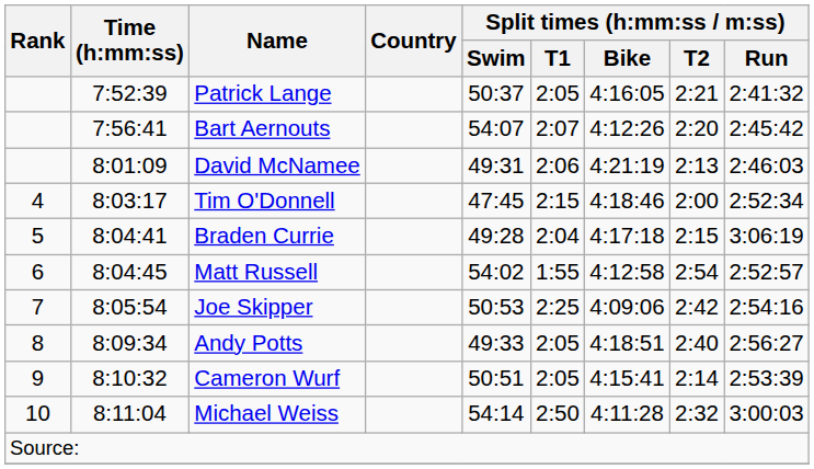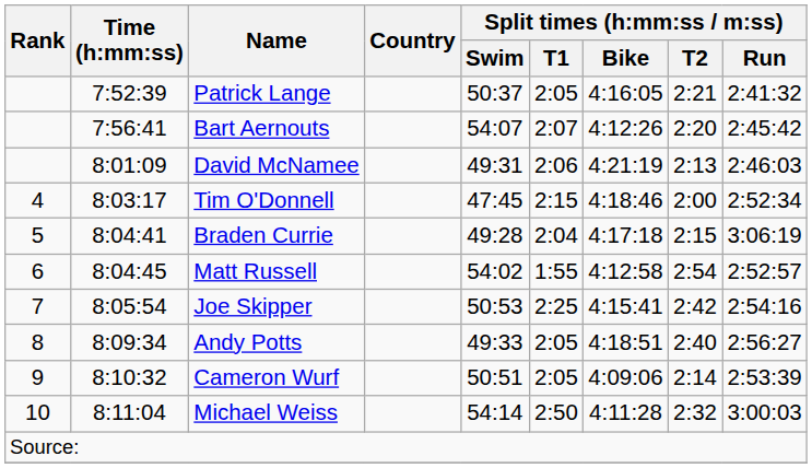 <table class="wikitable sortable" style="text-align:center">
 <tr>
 <th data-sort-type="number" rowspan=2>Rank</th>
 <th rowspan=2>Time<br>(h:mm:ss)</th>
 <th rowspan=2>Name</th>
 <th rowspan=2>Country</th>
 <th colspan=5>Split times (h:mm:ss / m:ss)</th>
 </tr>
 <tr>
 <th>Swim</th>
 <th>T1</th>
 <th>Bike</th>
 <th>T2</th>
 <th>Run</th>
 </tr>
 <tr>
 <td></td>
 <td>7:52:39</td>
 <td align="left"><a href='#'>Patrick Lange</a></td>
 <td align="left"></td>
 <td>50:37</td>
 <td>2:05</td>
 <td>4:16:05</td>
 <td>2:21</td>
 <td>2:41:32</td>
 </tr>
 <tr>
 <td></td>
 <td>7:56:41</td>
 <td align="left"><a href='#'>Bart Aernouts</a></td>
 <td align="left"></td>
 <td>54:07</td>
 <td>2:07</td>
 <td>4:12:26</td>
 <td>2:20</td>
 <td>2:45:42</td>
 </tr>
 <tr>
 <td></td>
 <td>8:01:09</td>
 <td align="left"><a href='#'>David McNamee</a></td>
 <td align="left"></td>
 <td>49:31</td>
 <td>2:06</td>
 <td>4:21:19</td>
 <td>2:13</td>
 <td>2:46:03</td>
 </tr>
 <tr>
 <td>4</td>
 <td>8:03:17</td>
 <td align="left"><a href='#'>Tim O'Donnell</a></td>
 <td align="left"></td>
 <td>47:45</td>
 <td>2:15</td>
 <td>4:18:46</td>
 <td>2:00</td>
 <td>2:52:34</td>
 </tr>
 <tr>
 <td>5</td>
 <td>8:04:41</td>
 <td align="left"><a href='#'>Braden Currie</a></td>
 <td align="left"></td>
 <td>49:28</td>
 <td>2:04</td>
 <td>4:17:18</td>
 <td>2:15</td>
 <td>3:06:19</td>
 </tr>
 <tr>
 <td>6</td>
 <td>8:04:45</td>
 <td align="left"><a href='#'>Matt Russell</a></td>
 <td align="left"></td>
 <td>54:02</td>
 <td>1:55</td>
 <td>4:12:58</td>
 <td>2:54</td>
 <td>2:52:57</td>
 </tr>
 <tr>
 <td>7</td>
 <td>8:05:54</td>
 <td align="left"><a href='#'>Joe Skipper</a></td>
 <td align="left"></td>
 <td>50:53</td>
 <td>2:25</td>
-<td>4:09:06</td>
+<td>4:15:41</td>
 <td>2:42</td>
 <td>2:54:16</td>
 </tr>
 <tr>
 <td>8</td>
 <td>8:09:34</td>
 <td align="left"><a href='#'>Andy Potts</a></td>
 <td align="left"></td>
 <td>49:33</td>
 <td>2:05</td>
 <td>4:18:51</td>
 <td>2:40</td>
 <td>2:56:27</td>
 </tr>
 <tr>
 <td>9</td>
 <td>8:10:32</td>
 <td align="left"><a href='#'>Cameron Wurf</a></td>
 <td align="left"></td>
 <td>50:51</td>
 <td>2:05</td>
-<td>4:15:41</td>
+<td>4:09:06</td>
 <td>2:14</td>
 <td>2:53:39</td>
 </tr>
 <tr>
 <td>10</td>
 <td>8:11:04</td>
 <td align="left"><a href='#'>Michael Weiss</a></td>
 <td align="left"></td>
 <td>54:14</td>
 <td>2:50</td>
 <td>4:11:28</td>
 <td>2:32</td>
 <td>3:00:03</td>
 </tr>
 <tr class="sortbottom">
 <td colspan="9" align="left" style="font-size:90%">Source: </td>
 </tr>
 <tr>
 </tr>
 </table>
